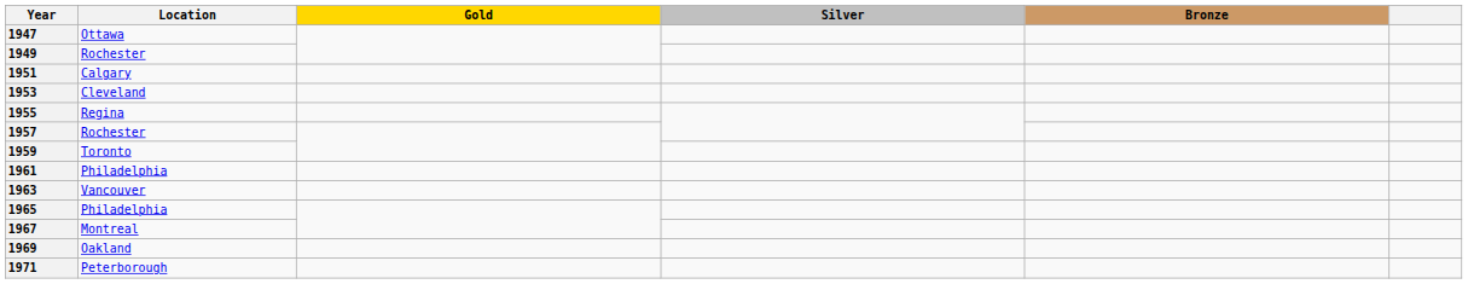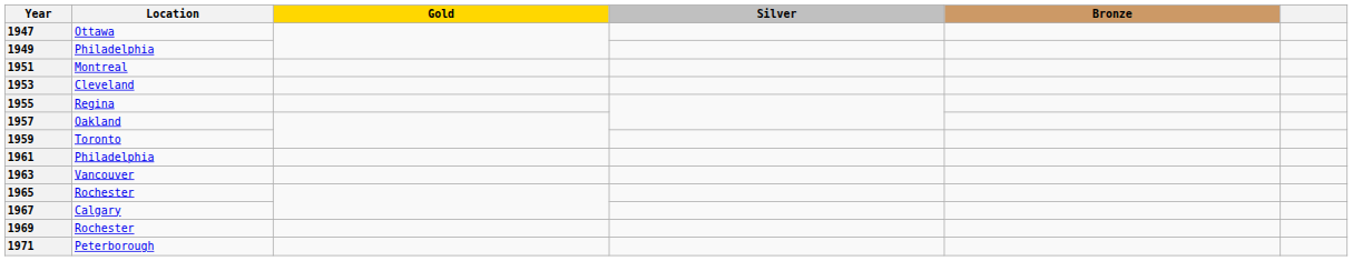 <table class="wikitable unsortable" style="text-align:left; width:80%">
 <tr>
 <th scope="col" style="text-align:center; width:5%">Year</th>
 <th scope="col" style="text-align:center; width:15%">Location</th>
 <th scope="col" style="text-align:center; width:25%; background:gold">Gold</th>
 <th scope="col" style="text-align:center; width:25%; background:silver">Silver</th>
 <th scope="col" style="text-align:center; width:25%; background:#c96">Bronze</th>
 <th scope="col" style="text-align:center; width:5%"></th>
 </tr>
 <tr>
 <th scope="row" style="text-align:left">1947</th>
 <td> <a href='#'>Ottawa</a></td>
 <td rowspan="2"></td>
 <td></td>
 <td></td>
 <td></td>
 </tr>
 <tr>
 <th scope="row" style="text-align:left">1949</th>
-<td> <a href='#'>Rochester</a></td>
+<td> <a href='#'>Philadelphia</a></td>
 <td></td>
 <td></td>
 <td></td>
 </tr>
 <tr>
 <th scope="row" style="text-align:left">1951</th>
-<td> <a href='#'>Calgary</a></td>
+<td> <a href='#'>Montreal</a></td>
 <td></td>
 <td></td>
 <td></td>
 <td></td>
 </tr>
 <tr>
 <th scope="row" style="text-align:left">1953</th>
 <td> <a href='#'>Cleveland</a></td>
 <td></td>
 <td></td>
 <td></td>
 <td></td>
 </tr>
 <tr>
 <th scope="row" style="text-align:left">1955</th>
 <td> <a href='#'>Regina</a></td>
 <td></td>
 <td rowspan="2"></td>
 <td></td>
 <td></td>
 </tr>
 <tr>
 <th scope="row" style="text-align:left">1957</th>
-<td> <a href='#'>Rochester</a></td>
+<td> <a href='#'>Oakland</a></td>
 <td rowspan="2"></td>
 <td></td>
 <td></td>
 </tr>
 <tr>
 <th scope="row" style="text-align:left">1959</th>
 <td> <a href='#'>Toronto</a></td>
 <td></td>
 <td></td>
 <td></td>
 </tr>
 <tr>
 <th scope="row" style="text-align:left">1961</th>
 <td> <a href='#'>Philadelphia</a></td>
 <td></td>
 <td></td>
 <td></td>
 <td></td>
 </tr>
 <tr>
 <th scope="row" style="text-align:left">1963</th>
 <td> <a href='#'>Vancouver</a></td>
 <td></td>
 <td></td>
 <td></td>
 <td></td>
 </tr>
 <tr>
 <th scope="row" style="text-align:left">1965</th>
-<td> <a href='#'>Philadelphia</a></td>
+<td> <a href='#'>Rochester</a></td>
 <td rowspan="2"></td>
 <td></td>
 <td></td>
 <td></td>
 </tr>
 <tr>
 <th scope="row" style="text-align:left">1967</th>
-<td> <a href='#'>Montreal</a></td>
+<td> <a href='#'>Calgary</a></td>
 <td></td>
 <td></td>
 <td></td>
 </tr>
 <tr>
 <th scope="row" style="text-align:left">1969</th>
-<td> <a href='#'>Oakland</a></td>
+<td> <a href='#'>Rochester</a></td>
 <td></td>
 <td></td>
 <td></td>
 <td></td>
 </tr>
 <tr>
 <th scope="row" style="text-align:left">1971</th>
 <td> <a href='#'>Peterborough</a></td>
 <td></td>
 <td></td>
 <td></td>
 <td></td>
 </tr>
 </table>
